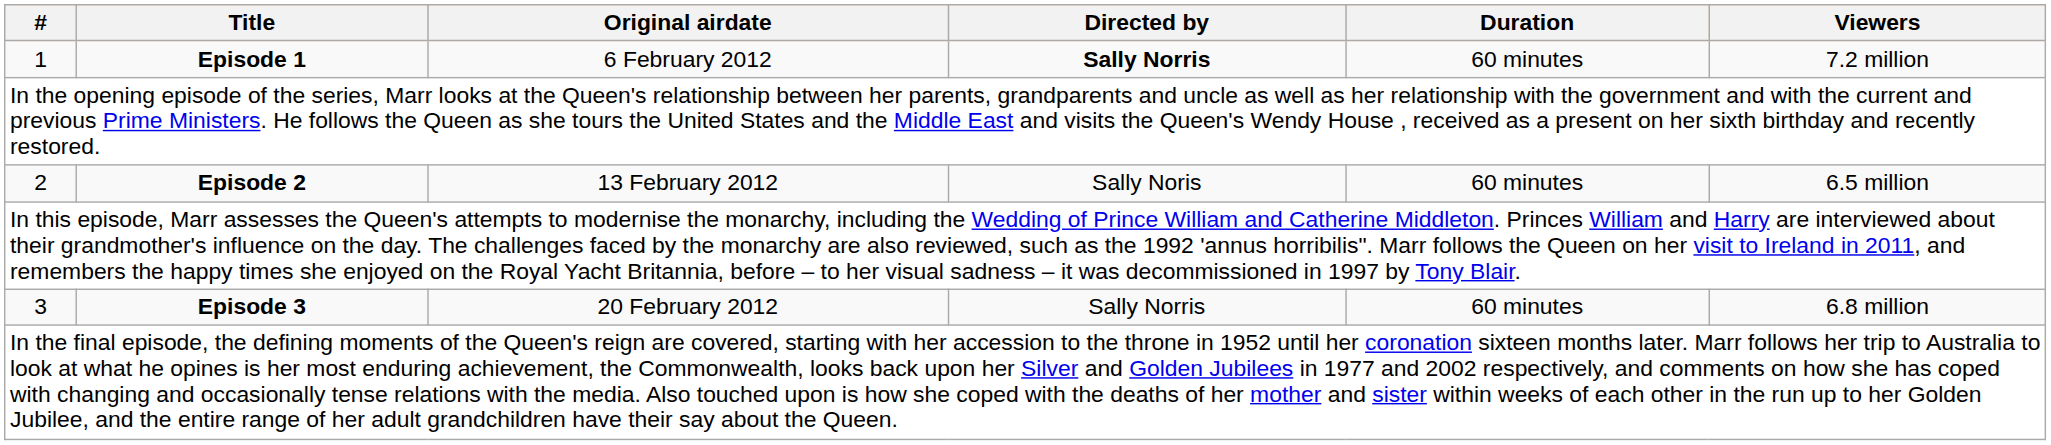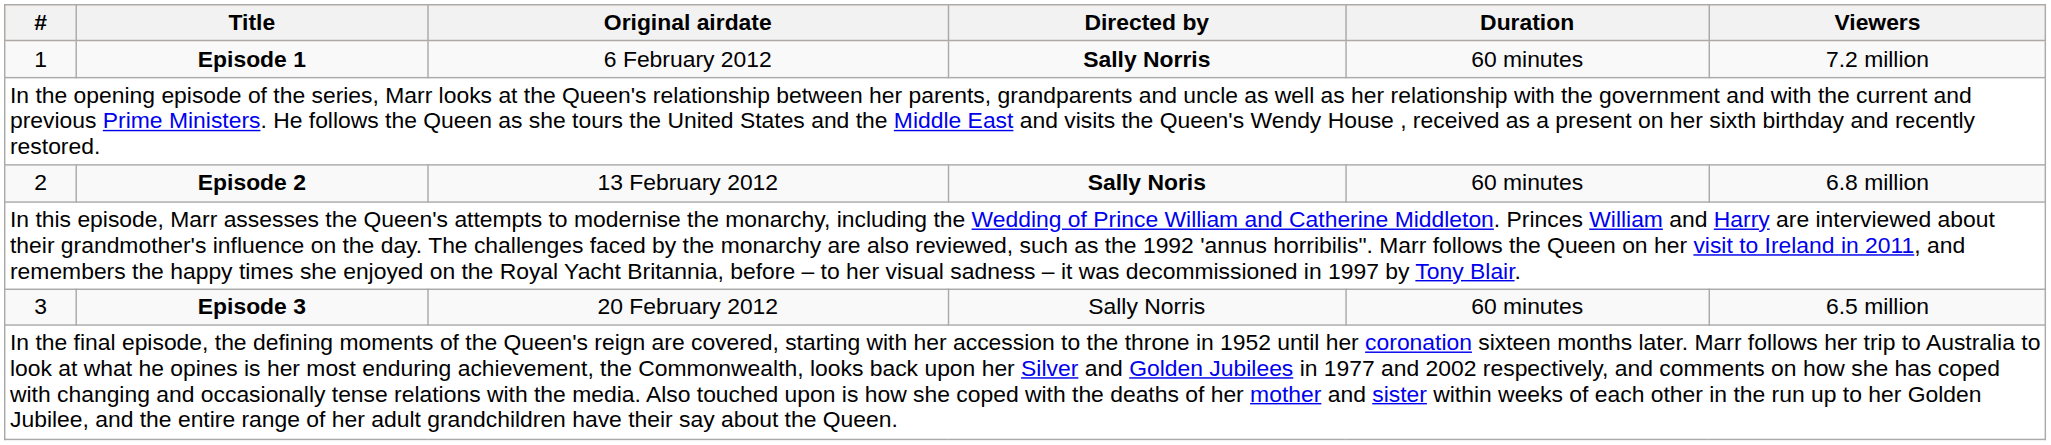 <table class="wikitable" style="width:72%;">
 <tr style="background-color: #ffcc99;">
 <th>#</th>
 <th>Title</th>
 <th>Original airdate</th>
 <th>Directed by</th>
 <th>Duration</th>
 <th>Viewers</th>
 </tr>
 <tr style="text-align:center;">
 <td>1</td>
 <td><strong>Episode 1</strong></td>
 <td>6 February 2012</td>
 <td><strong>Sally Norris</strong></td>
 <td>60 minutes</td>
 <td>7.2 million</td>
 </tr>
 <tr>
 <td style="background:white" colspan="6">In the opening episode of the series, Marr looks at the Queen's relationship between her parents, grandparents and uncle as well as her relationship with the government and with the current and previous <a href='#'>Prime Ministers</a>. He follows the Queen as she tours the United States and the <a href='#'>Middle East</a> and visits the Queen's Wendy House , received as a present on her sixth birthday and recently restored.</td>
 </tr>
 <tr style="text-align:center;">
 <td>2</td>
 <td><strong>Episode 2</strong></td>
 <td>13 February 2012</td>
-<td>Sally Noris</td>
+<td><strong>Sally Noris</strong></td>
 <td>60 minutes</td>
-<td>6.5 million</td>
+<td>6.8 million</td>
 </tr>
 <tr>
 <td style="background:white" colspan="6">In this episode, Marr assesses the Queen's attempts to modernise the monarchy, including the <a href='#'>Wedding of Prince William and Catherine Middleton</a>. Princes <a href='#'>William</a> and <a href='#'>Harry</a> are interviewed about their grandmother's influence on the day. The challenges faced by the monarchy are also reviewed, such as the 1992 'annus horribilis". Marr follows the Queen on her <a href='#'>visit to Ireland in 2011</a>, and remembers the happy times she enjoyed on the Royal Yacht Britannia, before – to her visual sadness – it was decommissioned in 1997 by <a href='#'>Tony Blair</a>.</td>
 </tr>
 <tr style="text-align:center;">
 <td>3</td>
 <td><strong>Episode 3</strong></td>
 <td>20 February 2012</td>
 <td>Sally Norris</td>
 <td>60 minutes</td>
-<td>6.8 million</td>
+<td>6.5 million</td>
 </tr>
 <tr>
 <td style="background:white" colspan="6">In the final episode, the defining moments of the Queen's reign are covered, starting with her accession to the throne in 1952 until her <a href='#'>coronation</a> sixteen months later. Marr follows her trip to Australia to look at what he opines is her most enduring achievement, the Commonwealth, looks back upon her <a href='#'>Silver</a> and <a href='#'>Golden Jubilees</a> in 1977 and 2002 respectively, and comments on how she has coped with changing and occasionally tense relations with the media. Also touched upon is how she coped with the deaths of her <a href='#'>mother</a> and <a href='#'>sister</a> within weeks of each other in the run up to her Golden Jubilee, and the entire range of her adult grandchildren have their say about the Queen.</td>
 </tr>
 </table>
